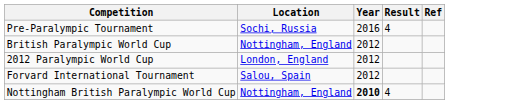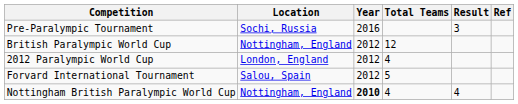 <table class="wikitable">
 <tr>
 <th>Competition</th>
 <th>Location</th>
 <th>Year</th>
+<th>Total Teams</th>
 <th>Result</th>
 <th>Ref</th>
 </tr>
 <tr>
 <td>Pre-Paralympic Tournament</td>
 <td><a href='#'>Sochi, Russia</a></td>
 <td>2016</td>
-<td>4</td>
+<td></td>
+<td>3</td>
 <td></td>
 </tr>
 <tr>
 <td>British Paralympic World Cup</td>
 <td><a href='#'>Nottingham, England</a></td>
 <td>2012</td>
+<td>12</td>
 <td></td>
 <td></td>
 </tr>
 <tr>
 <td>2012 Paralympic World Cup</td>
 <td><a href='#'>London, England</a></td>
 <td>2012</td>
+<td>4</td>
 <td></td>
 <td></td>
 </tr>
 <tr>
 <td>Forvard International Tournament</td>
 <td><a href='#'>Salou, Spain</a></td>
 <td>2012</td>
+<td>5</td>
 <td></td>
 <td></td>
 </tr>
 <tr>
 <td>Nottingham British Paralympic World Cup</td>
 <td><a href='#'>Nottingham, England</a></td>
 <td><strong>2010</strong></td>
 <td>4</td>
+<td>4</td>
 <td></td>
 </tr>
 </table>
